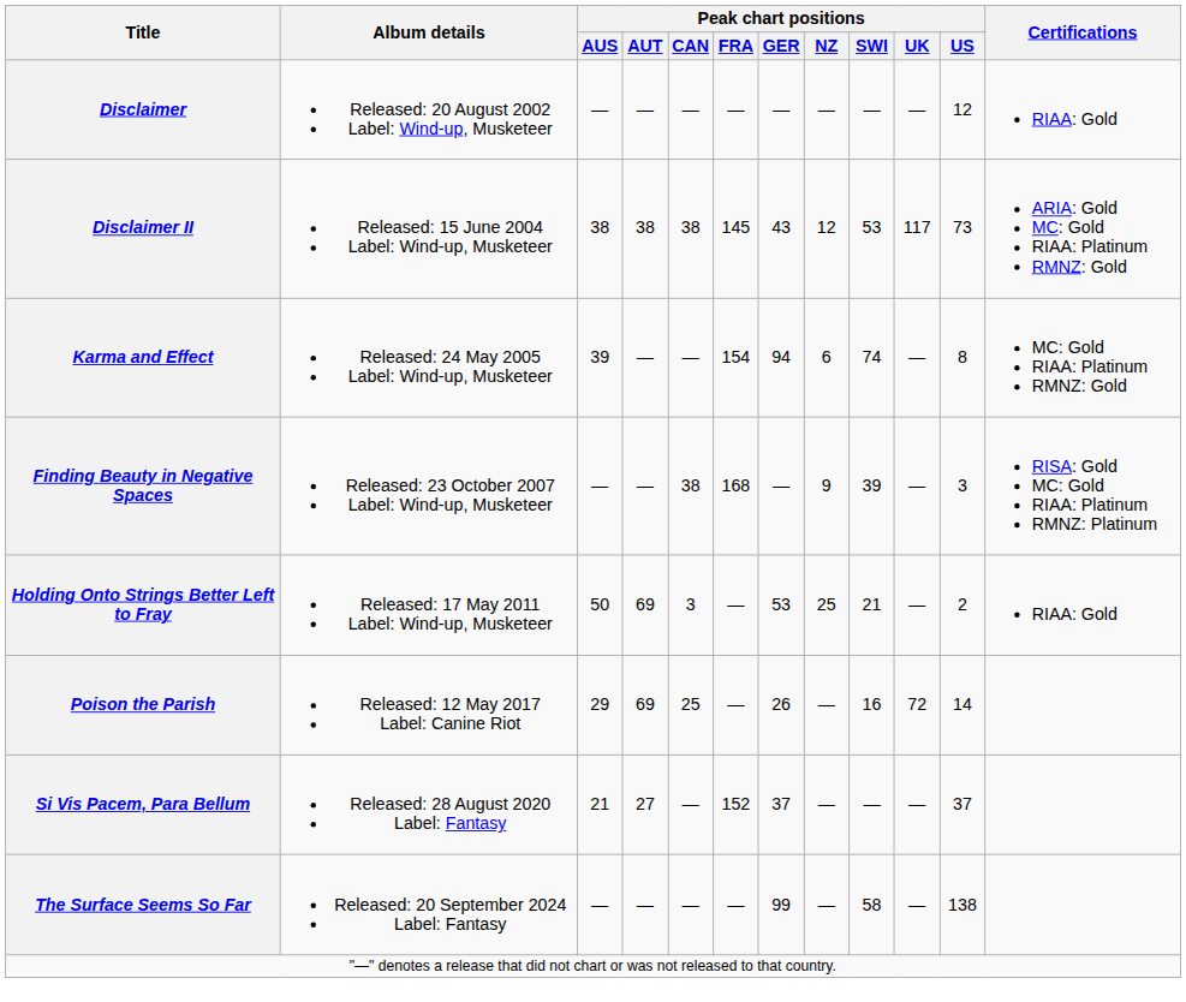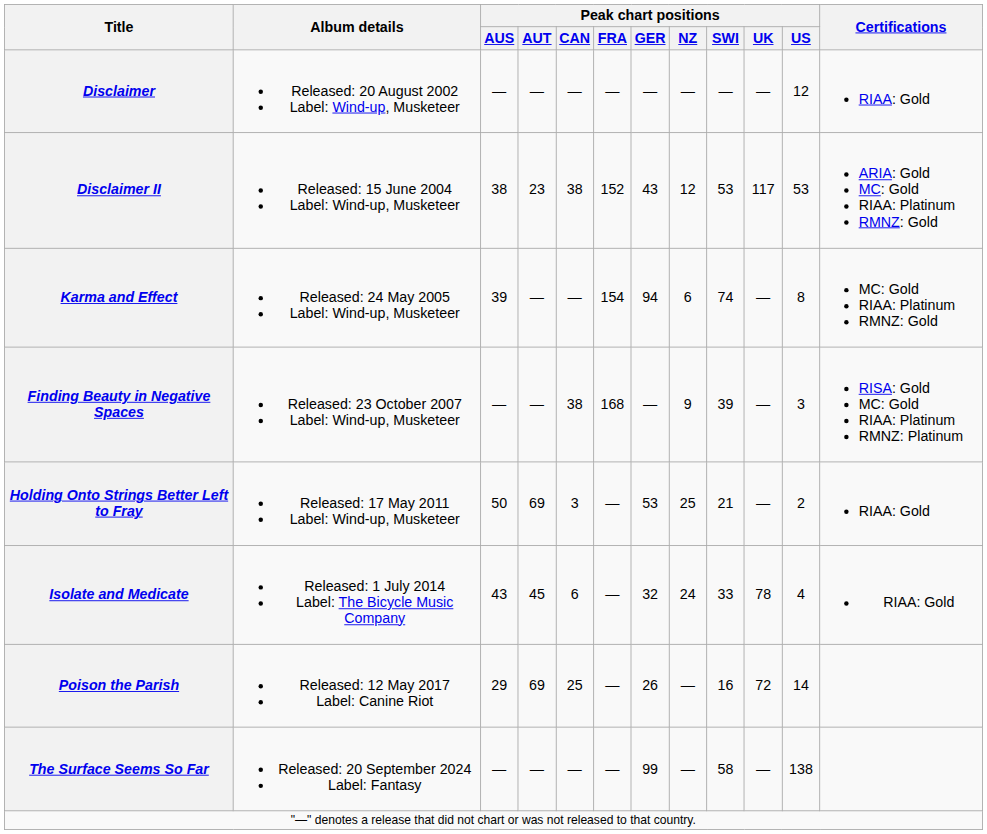 <table class="wikitable plainrowheaders"  style="text-align:center;">
 <tr>
 <th scope="col" rowspan="2" style="width:250px;">Title</th>
 <th scope="col" rowspan="2" style="width:270px;">Album details</th>
 <th scope="col" colspan="9">Peak chart positions</th>
 <th scope="col" rowspan="2" style="width:175px;"><a href='#'>Certifications</a></th>
 </tr>
 <tr>
 <th scope="col" width="35"><a href='#'>AUS</a><br></th>
 <th scope="col" width="35"><a href='#'>AUT</a><br></th>
 <th scope="col" width="35"><a href='#'>CAN</a><br></th>
 <th scope="col" width="35"><a href='#'>FRA</a><br></th>
 <th scope="col" width="35"><a href='#'>GER</a><br></th>
 <th scope="col" width="35"><a href='#'>NZ</a><br></th>
 <th scope="col" width="35"><a href='#'>SWI</a><br></th>
 <th scope="col" width="35"><a href='#'>UK</a><br></th>
 <th scope="col" width="35"><a href='#'>US</a><br></th>
 </tr>
 <tr>
 <th scope="row"><em><a href='#'>Disclaimer</a></em></th>
 <td><br><ul><li>Released: 20 August 2002</li><li>Label: <a href='#'>Wind-up</a>, Musketeer</li></ul></td>
 <td>—</td>
 <td>—</td>
 <td>—</td>
 <td>—</td>
 <td>—</td>
 <td>—</td>
 <td>—</td>
 <td>—</td>
 <td>12</td>
 <td align="left"><br><ul><li><a href='#'>RIAA</a>: Gold</li></ul></td>
 </tr>
 <tr>
 <th scope="row"><em><a href='#'>Disclaimer II</a></em></th>
 <td><br><ul><li>Released: 15 June 2004</li><li>Label: Wind-up, Musketeer</li></ul></td>
 <td>38</td>
+<td>23</td>
 <td>38</td>
-<td>38</td>
-<td>145</td>
+<td>152</td>
 <td>43</td>
 <td>12</td>
 <td>53</td>
 <td>117</td>
-<td>73</td>
+<td>53</td>
 <td align="left"><br><ul><li><a href='#'>ARIA</a>: Gold</li><li><a href='#'>MC</a>: Gold</li><li>RIAA: Platinum </li><li><a href='#'>RMNZ</a>: Gold</li></ul></td>
 </tr>
 <tr>
 <th scope="row"><em><a href='#'>Karma and Effect</a></em></th>
 <td><br><ul><li>Released: 24 May 2005</li><li>Label: Wind-up, Musketeer</li></ul></td>
 <td>39</td>
 <td>—</td>
 <td>—</td>
 <td>154</td>
 <td>94</td>
 <td>6</td>
 <td>74</td>
 <td>—</td>
 <td>8</td>
 <td align="left"><br><ul><li>MC: Gold</li><li>RIAA: Platinum </li><li>RMNZ: Gold</li></ul></td>
 </tr>
 <tr>
 <th scope="row"><em><a href='#'>Finding Beauty in Negative Spaces</a></em></th>
 <td><br><ul><li>Released: 23 October 2007</li><li>Label: Wind-up, Musketeer</li></ul></td>
 <td>—</td>
 <td>—</td>
 <td>38</td>
 <td>168</td>
 <td>—</td>
 <td>9</td>
 <td>39</td>
 <td>—</td>
 <td>3</td>
 <td align="left"><br><ul><li><a href='#'>RISA</a>: Gold</li><li>MC: Gold</li><li>RIAA: Platinum</li><li>RMNZ: Platinum</li></ul></td>
 </tr>
 <tr>
 <th scope="row"><em><a href='#'>Holding Onto Strings Better Left to Fray</a></em></th>
 <td><br><ul><li>Released: 17 May 2011</li><li>Label: Wind-up, Musketeer</li></ul></td>
 <td>50</td>
 <td>69</td>
 <td>3</td>
 <td>—</td>
 <td>53</td>
 <td>25</td>
 <td>21</td>
 <td>—</td>
 <td>2</td>
 <td align="left"><br><ul><li>RIAA: Gold</li></ul></td>
 </tr>
 <tr>
+<th scope="row"><em><a href='#'>Isolate and Medicate</a></em></th>
+<td><br><ul><li>Released: 1 July 2014</li><li>Label: <a href='#'>The Bicycle Music Company</a></li></ul></td>
+<td>43</td>
+<td>45</td>
+<td>6</td>
+<td>—</td>
+<td>32</td>
+<td>24</td>
+<td>33</td>
+<td>78</td>
+<td>4</td>
+<td><br><ul><li>RIAA: Gold</li></ul></td>
+</tr>
+<tr>
 <th scope="row"><em><a href='#'>Poison the Parish</a></em></th>
 <td><br><ul><li>Released: 12 May 2017</li><li>Label: Canine Riot</li></ul></td>
 <td>29</td>
 <td>69</td>
 <td>25</td>
 <td>—</td>
 <td>26</td>
 <td>—</td>
 <td>16</td>
 <td>72</td>
 <td>14</td>
-<td></td>
-</tr>
-<tr>
-<th scope="row"><em><a href='#'>Si Vis Pacem, Para Bellum</a></em></th>
-<td><br><ul><li>Released: 28 August 2020</li><li>Label: <a href='#'>Fantasy</a></li></ul></td>
-<td>21</td>
-<td>27</td>
-<td>—</td>
-<td>152</td>
-<td>37</td>
-<td>—</td>
-<td>—</td>
-<td>—</td>
-<td>37</td>
 <td></td>
 </tr>
 <tr>
 <th scope="row"><em><a href='#'>The Surface Seems So Far</a></em></th>
 <td><br><ul><li>Released: 20 September 2024</li><li>Label: Fantasy</li></ul></td>
 <td>—</td>
 <td>—</td>
 <td>—</td>
 <td>—</td>
 <td>99</td>
 <td>—</td>
 <td>58</td>
 <td>—</td>
 <td>138</td>
 <td></td>
 </tr>
 <tr>
 <td colspan="12" style="font-size:85%">"—" denotes a release that did not chart or was not released to that country.</td>
 </tr>
 </table>
